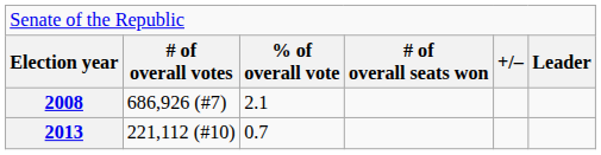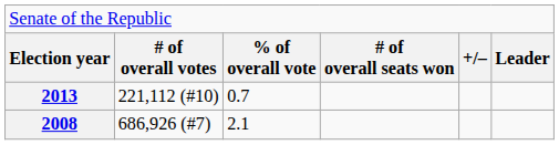 <table class=wikitable>
 <tr>
 <td colspan=6><a href='#'>Senate of the Republic</a></td>
 </tr>
 <tr>
 <th>Election year</th>
 <th># of<br>overall votes</th>
 <th>% of<br>overall vote</th>
 <th># of<br>overall seats won</th>
 <th>+/–</th>
 <th>Leader</th>
 </tr>
 <tr>
+<th><a href='#'>2013</a></th>
+<td>221,112 (#10)</td>
+<td>0.7</td>
+<td></td>
+<td></td>
+<td></td>
+</tr>
+<tr>
 <th><a href='#'>2008</a></th>
 <td>686,926 (#7)</td>
 <td>2.1</td>
 <td></td>
 <td></td>
 <td></td>
 </tr>
-<tr>
-<th><a href='#'>2013</a></th>
-<td>221,112 (#10)</td>
-<td>0.7</td>
-<td></td>
-<td></td>
-<td></td>
-</tr>
 </table>
